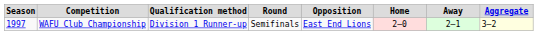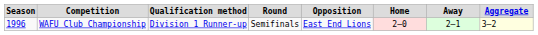 <table class="sortable plainrowheaders wikitable">
 <tr>
 <th style="background:#DCDCDC">Season</th>
 <th style="background:#DCDCDC">Competition</th>
 <th style="background:#DCDCDC">Qualification method</th>
 <th style="background:#DCDCDC">Round</th>
 <th style="background:#DCDCDC">Opposition</th>
 <th width="80" style="background:#DCDCDC">Home</th>
 <th width="80" style="background:#DCDCDC">Away</th>
 <th width="80" style="background:#DCDCDC"><a href='#'>Aggregate</a></th>
 </tr>
 <tr>
-<td><a href='#'>1997</a></td>
+<td><a href='#'>1996</a></td>
 <td><a href='#'>WAFU Club Championship</a></td>
 <td><a href='#'>Division 1 Runner-up</a></td>
 <td align=left>Semifinals</td>
 <td align=left> <a href='#'>East End Lions</a></td>
 <td style="background:#fdd; text-align:center">2–0</td>
 <td style="background:#dfd; text-align:center">2–1</td>
 <td style="background: lightyellow;">3–2</td>
 </tr>
 </table>
